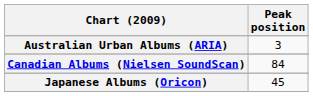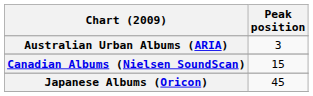 <table class="wikitable sortable plainrowheaders" style="text-align:center">
 <tr>
 <th scope="col">Chart (2009)</th>
 <th scope="col">Peak<br>position</th>
 </tr>
 <tr>
 </tr>
 <tr>
 <th scope="row">Australian Urban Albums (<a href='#'>ARIA</a>)</th>
 <td align="center">3</td>
 </tr>
 <tr>
 </tr>
 <tr>
 <th scope="row"><a href='#'>Canadian Albums</a> (<a href='#'>Nielsen SoundScan</a>)</th>
-<td align="center">84</td>
+<td align="center">15</td>
 </tr>
 <tr>
 </tr>
 <tr>
 </tr>
 <tr>
 </tr>
 <tr>
 <th scope="row">Japanese Albums (<a href='#'>Oricon</a>)</th>
 <td align="center">45</td>
 </tr>
 <tr>
 </tr>
 <tr>
 </tr>
 <tr>
 </tr>
 <tr>
 </tr>
 <tr>
 </tr>
 <tr>
 </tr>
 </table>
